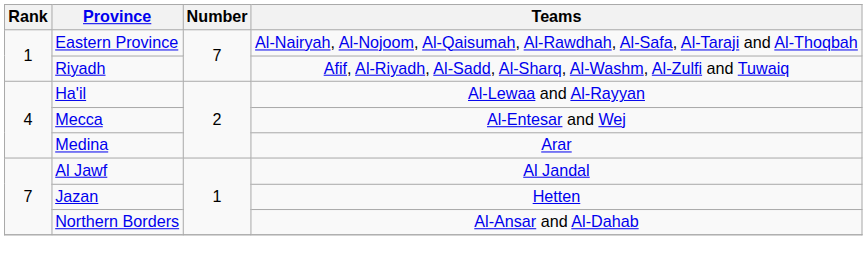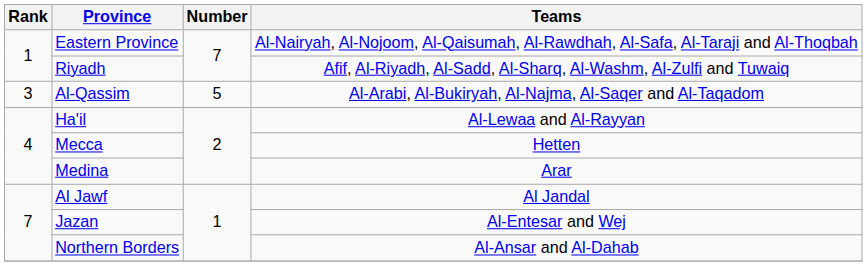 <table class="wikitable">
 <tr>
 <th>Rank</th>
 <th><a href='#'>Province</a></th>
 <th>Number</th>
 <th>Teams</th>
 </tr>
 <tr>
 <td rowspan=2 align=center>1</td>
 <td><a href='#'>Eastern Province</a></td>
 <td rowspan=2 align=center>7</td>
 <td align=center><a href='#'>Al-Nairyah</a>, <a href='#'>Al-Nojoom</a>, <a href='#'>Al-Qaisumah</a>, <a href='#'>Al-Rawdhah</a>, <a href='#'>Al-Safa</a>, <a href='#'>Al-Taraji</a> and <a href='#'>Al-Thoqbah</a></td>
 </tr>
 <tr>
 <td><a href='#'>Riyadh</a></td>
 <td align=center><a href='#'>Afif</a>, <a href='#'>Al-Riyadh</a>, <a href='#'>Al-Sadd</a>, <a href='#'>Al-Sharq</a>, <a href='#'>Al-Washm</a>, <a href='#'>Al-Zulfi</a> and <a href='#'>Tuwaiq</a></td>
 </tr>
 <tr>
+<td align=center>3</td>
+<td><a href='#'>Al-Qassim</a></td>
+<td align=center>5</td>
+<td align=center><a href='#'>Al-Arabi</a>, <a href='#'>Al-Bukiryah</a>, <a href='#'>Al-Najma</a>, <a href='#'>Al-Saqer</a> and <a href='#'>Al-Taqadom</a></td>
+</tr>
+<tr>
 <td rowspan=3 align=center>4</td>
 <td><a href='#'>Ha'il</a></td>
 <td rowspan=3 align=center>2</td>
 <td align=center><a href='#'>Al-Lewaa</a> and <a href='#'>Al-Rayyan</a></td>
 </tr>
 <tr>
 <td><a href='#'>Mecca</a></td>
-<td align=center><a href='#'>Al-Entesar</a> and <a href='#'>Wej</a></td>
+<td align=center><a href='#'>Hetten</a></td>
 </tr>
 <tr>
 <td><a href='#'>Medina</a></td>
 <td align=center><a href='#'>Arar</a></td>
 </tr>
 <tr>
 <td rowspan=3 align=center>7</td>
 <td><a href='#'>Al Jawf</a></td>
 <td rowspan=3 align=center>1</td>
 <td align=center><a href='#'>Al Jandal</a></td>
 </tr>
 <tr>
 <td><a href='#'>Jazan</a></td>
-<td align=center><a href='#'>Hetten</a></td>
+<td align=center><a href='#'>Al-Entesar</a> and <a href='#'>Wej</a></td>
 </tr>
 <tr>
 <td><a href='#'>Northern Borders</a></td>
 <td align=center><a href='#'>Al-Ansar</a> and <a href='#'>Al-Dahab</a></td>
 </tr>
 <tr>
 </tr>
 </table>
